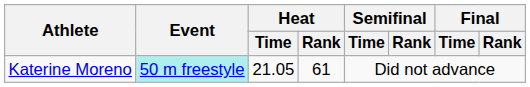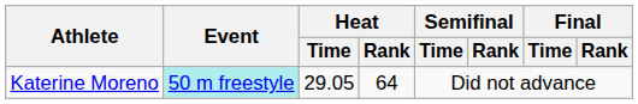 <table class=wikitable style="font-size:90%">
 <tr>
 <th rowspan="2">Athlete</th>
 <th rowspan="2">Event</th>
 <th colspan="2">Heat</th>
 <th colspan="2">Semifinal</th>
 <th colspan="2">Final</th>
 </tr>
 <tr style="font-size:95%">
 <th>Time</th>
 <th>Rank</th>
 <th>Time</th>
 <th>Rank</th>
 <th>Time</th>
 <th>Rank</th>
 </tr>
 <tr align=center>
 <td align=left><a href='#'>Katerine Moreno</a></td>
 <td align=left style="background: paleturquoise;"><a href='#'>50 m freestyle</a></td>
-<td>21.05</td>
-<td>61</td>
+<td>29.05</td>
+<td>64</td>
 <td colspan=4>Did not advance</td>
 </tr>
 </table>
